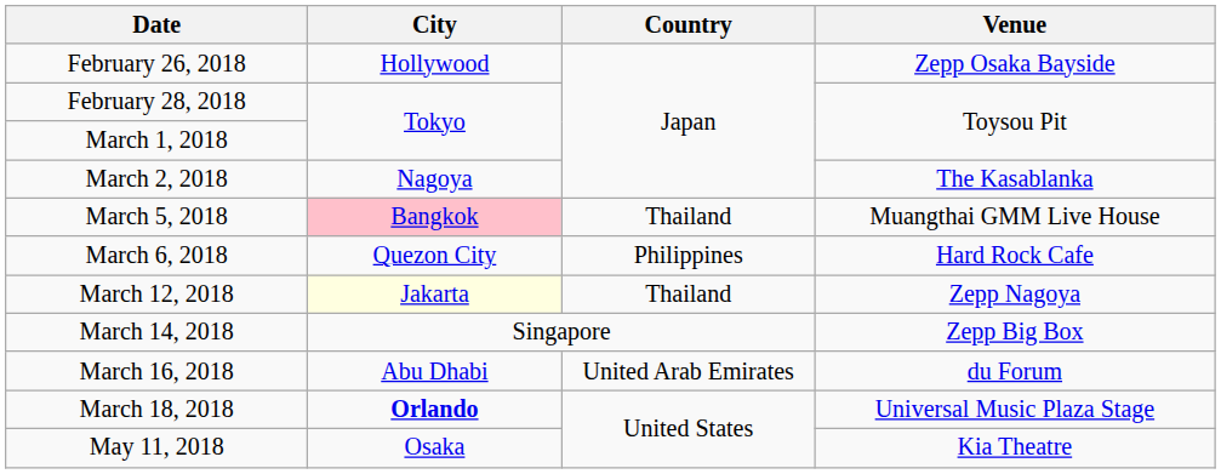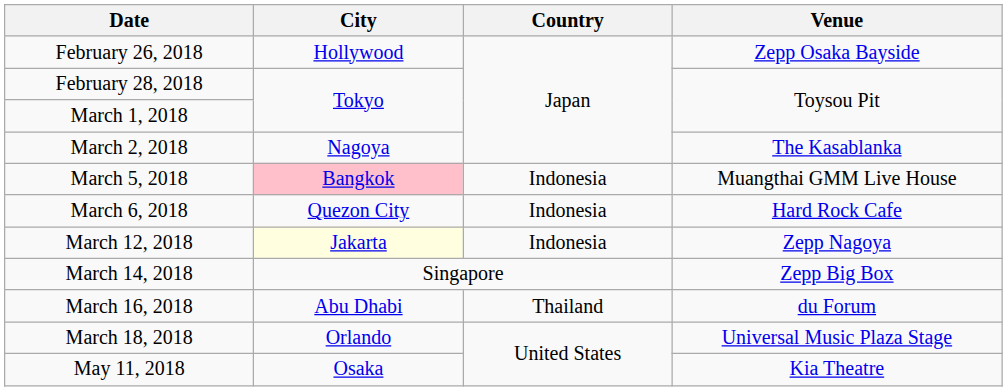 <table class="wikitable" style="text-align:center;">
 <tr>
 <th scope="col" style="width:12em;">Date</th>
 <th scope="col" style="width:10em;">City</th>
 <th scope="col" style="width:10em;">Country</th>
 <th scope="col" style="width:16em;">Venue</th>
 </tr>
 <tr>
 <td>February 26, 2018</td>
 <td><a href='#'>Hollywood</a></td>
 <td rowspan="4">Japan</td>
 <td><a href='#'>Zepp Osaka Bayside</a></td>
 </tr>
 <tr>
 <td>February 28, 2018</td>
 <td rowspan="2"><a href='#'>Tokyo</a></td>
 <td Rowspan="2">Toysou Pit</td>
 </tr>
 <tr>
 <td>March 1, 2018</td>
 </tr>
 <tr>
 <td>March 2, 2018</td>
 <td><a href='#'>Nagoya</a></td>
 <td><a href='#'>The Kasablanka</a></td>
 </tr>
 <tr>
 <td>March 5, 2018</td>
 <td style="background: pink;"><a href='#'>Bangkok</a></td>
-<td>Thailand</td>
+<td>Indonesia</td>
 <td>Muangthai GMM Live House</td>
 </tr>
 <tr>
 <td>March 6, 2018</td>
 <td><a href='#'>Quezon City</a></td>
-<td>Philippines</td>
+<td>Indonesia</td>
 <td><a href='#'>Hard Rock Cafe</a></td>
 </tr>
 <tr>
 <td>March 12, 2018</td>
 <td style="background: lightyellow;"><a href='#'>Jakarta</a></td>
-<td>Thailand</td>
+<td>Indonesia</td>
 <td><a href='#'>Zepp Nagoya</a></td>
 </tr>
 <tr>
 <td>March 14, 2018</td>
 <td colspan="2">Singapore</td>
 <td><a href='#'>Zepp Big Box</a></td>
 </tr>
 <tr>
 <td>March 16, 2018</td>
 <td><a href='#'>Abu Dhabi</a></td>
-<td>United Arab Emirates</td>
+<td>Thailand</td>
 <td><a href='#'>du Forum</a></td>
 </tr>
 <tr>
 <td>March 18, 2018</td>
-<td><strong><a href='#'>Orlando</a></strong></td>
+<td><a href='#'>Orlando</a></td>
 <td rowspan="2">United States</td>
 <td><a href='#'>Universal Music Plaza Stage</a></td>
 </tr>
 <tr>
 <td>May 11, 2018</td>
 <td><a href='#'>Osaka</a></td>
 <td><a href='#'>Kia Theatre</a></td>
 </tr>
 </table>
